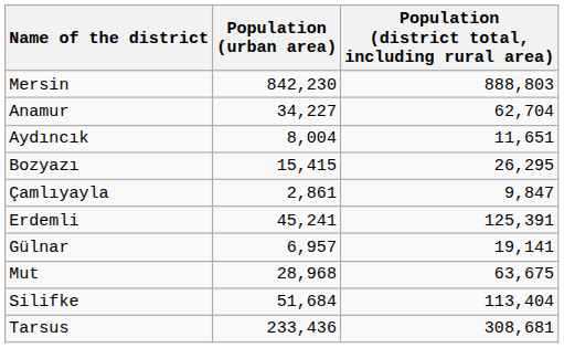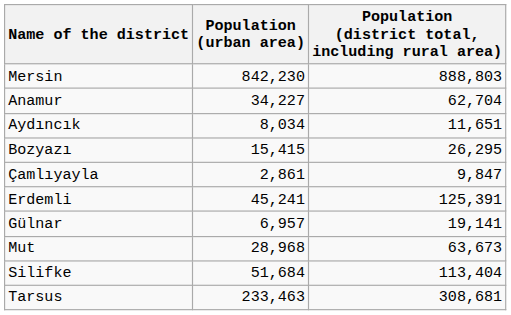 <table class="sortable wikitable">
 <tr>
 <th>Name of the district</th>
 <th>Population<br>(urban area)</th>
 <th>Population<br>(district total,<br> including rural area)</th>
 </tr>
 <tr>
 <td>Mersin</td>
 <td align="right">842,230</td>
 <td align="right">888,803</td>
 </tr>
 <tr>
 <td>Anamur</td>
 <td align="right">34,227</td>
 <td align="right">62,704</td>
 </tr>
 <tr>
 <td>Aydıncık</td>
-<td align="right">8,004</td>
+<td align="right">8,034</td>
 <td align="right">11,651</td>
 </tr>
 <tr>
 <td>Bozyazı</td>
 <td align="right">15,415</td>
 <td align="right">26,295</td>
 </tr>
 <tr>
 <td>Çamlıyayla</td>
 <td align="right">2,861</td>
 <td align="right">9,847</td>
 </tr>
 <tr>
 <td>Erdemli</td>
 <td align="right">45,241</td>
 <td align="right">125,391</td>
 </tr>
 <tr>
 <td>Gülnar</td>
 <td align="right">6,957</td>
 <td align="right">19,141</td>
 </tr>
 <tr>
 <td>Mut</td>
 <td align="right">28,968</td>
-<td align="right">63,675</td>
+<td align="right">63,673</td>
 </tr>
 <tr>
 <td>Silifke</td>
 <td align="right">51,684</td>
 <td align="right">113,404</td>
 </tr>
 <tr>
 <td>Tarsus</td>
-<td align="right">233,436</td>
+<td align="right">233,463</td>
 <td align="right">308,681</td>
 </tr>
 </table>
